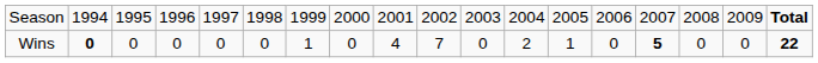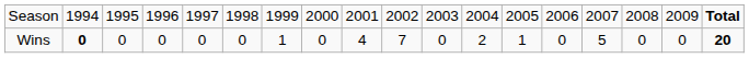 <table class="wikitable sortable">
 <tr>
 <td>Season</td>
 <td>1994</td>
 <td>1995</td>
 <td>1996</td>
 <td>1997</td>
 <td>1998</td>
 <td>1999</td>
 <td>2000</td>
 <td>2001</td>
 <td>2002</td>
 <td>2003</td>
 <td>2004</td>
 <td>2005</td>
 <td>2006</td>
 <td>2007</td>
 <td>2008</td>
 <td>2009</td>
 <td><strong>Total</strong></td>
 </tr>
 <tr align=center>
 <td>Wins</td>
 <td><strong>0</strong></td>
 <td>0</td>
 <td>0</td>
 <td>0</td>
 <td>0</td>
 <td>1</td>
 <td>0</td>
 <td>4</td>
 <td>7</td>
 <td>0</td>
 <td>2</td>
 <td>1</td>
 <td>0</td>
-<td><strong>5</strong></td>
+<td>5</td>
 <td>0</td>
 <td>0</td>
-<td><strong>22</strong></td>
+<td><strong>20</strong></td>
 </tr>
 </table>
